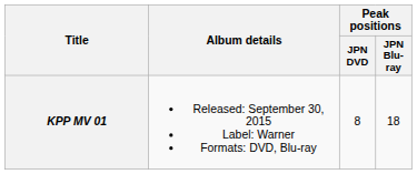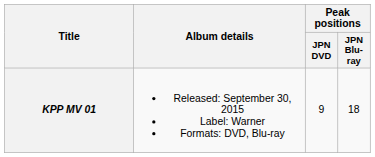 <table class="wikitable plainrowheaders" style="text-align:center;">
 <tr>
 <th style="width:12em;" rowspan="2">Title</th>
 <th style="width:16em;" rowspan="2">Album details</th>
 <th colspan="2">Peak positions</th>
 </tr>
 <tr>
 <th scope="col" style="width:3em;font-size:90%;">JPN DVD<br></th>
 <th scope="col" style="width:3em;font-size:90%;">JPN Blu-ray<br></th>
 </tr>
 <tr>
 <th scope="row"><em>KPP MV 01</em></th>
 <td><br><ul><li>Released: September 30, 2015 </li><li>Label: Warner</li><li>Formats: DVD, Blu-ray</li></ul></td>
-<td>8</td>
+<td>9</td>
 <td>18</td>
 </tr>
 </table>
